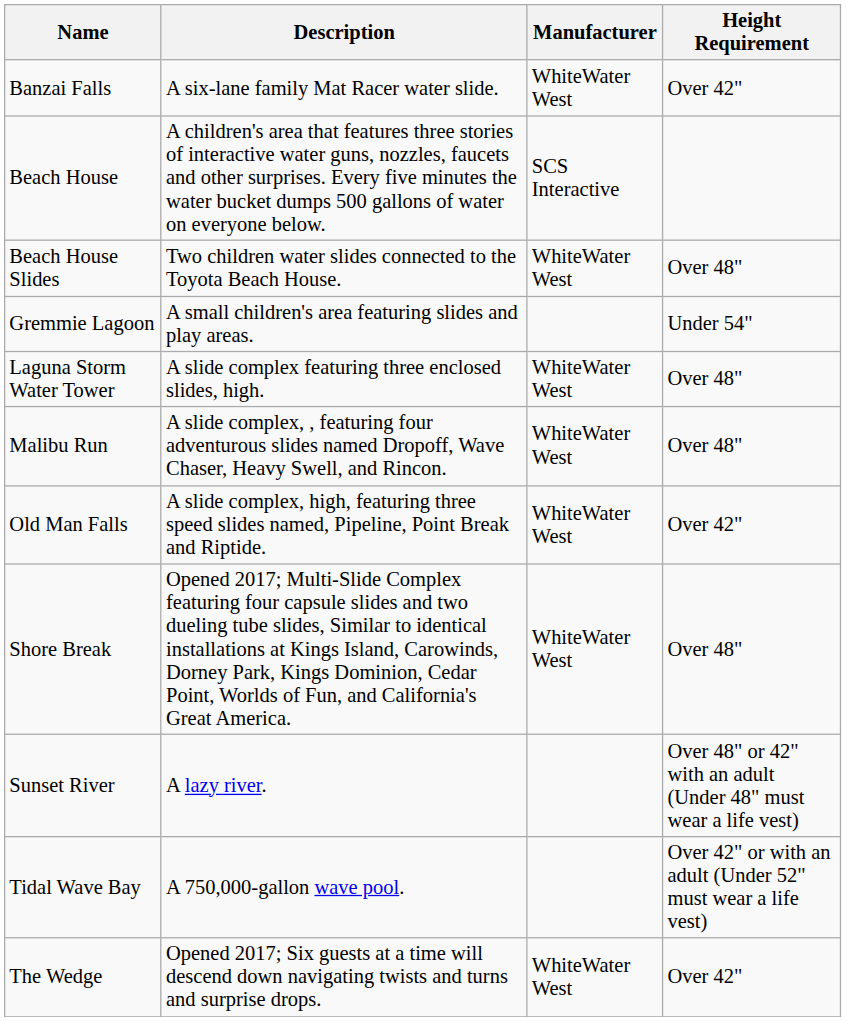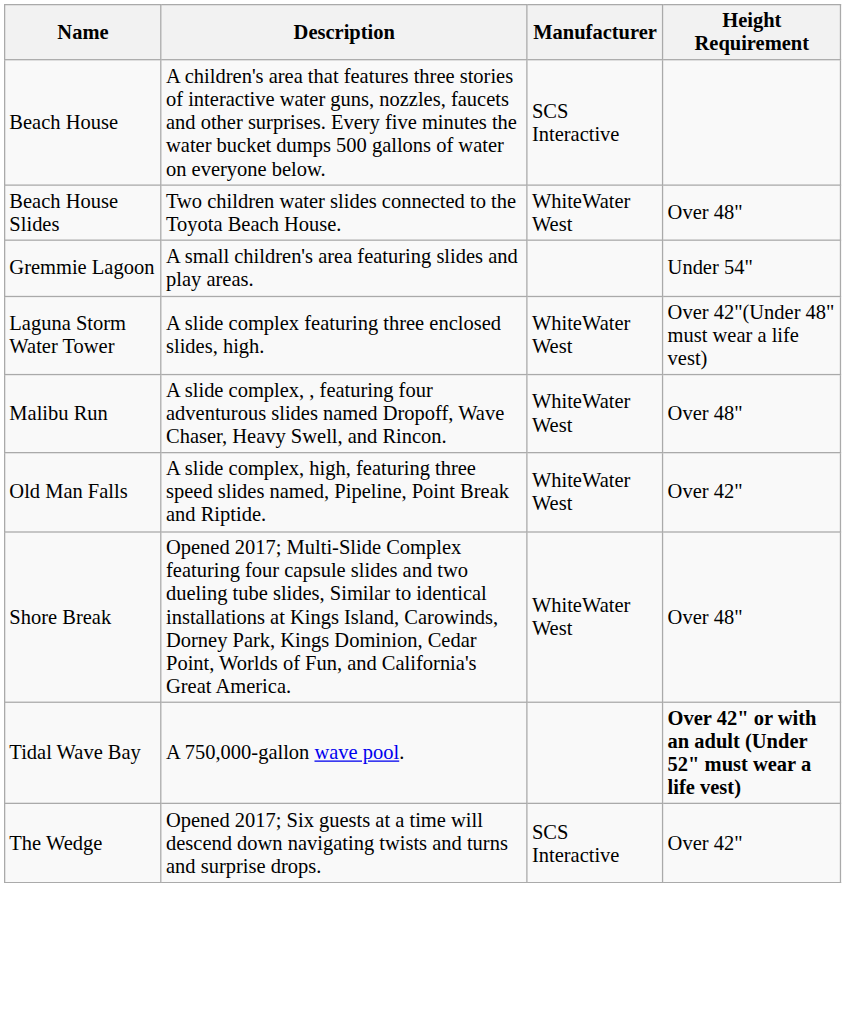 <table class="wikitable sortable" style="width: 74%">
 <tr>
 <th scope="col" width="115">Name</th>
 <th>Description</th>
 <th>Manufacturer</th>
 <th>Height Requirement</th>
-</tr>
-<tr>
-<td>Banzai Falls</td>
-<td>A six-lane family Mat Racer water slide.</td>
-<td>WhiteWater West</td>
-<td>Over 42"</td>
 </tr>
 <tr>
 <td>Beach House</td>
 <td>A children's area that features three stories of interactive water guns, nozzles, faucets and other surprises. Every five minutes the water bucket dumps 500 gallons of water on everyone below.</td>
 <td>SCS Interactive</td>
 <td></td>
 </tr>
 <tr>
 <td>Beach House Slides</td>
 <td>Two children water slides connected to the Toyota Beach House.</td>
 <td>WhiteWater West</td>
 <td>Over 48"</td>
 </tr>
 <tr>
 <td>Gremmie Lagoon</td>
 <td>A small children's area featuring slides and play areas.</td>
 <td></td>
 <td>Under 54"</td>
 </tr>
 <tr>
 <td>Laguna Storm Water Tower</td>
 <td>A slide complex featuring three enclosed slides,  high.</td>
 <td>WhiteWater West</td>
-<td>Over 48"</td>
+<td>Over 42"(Under 48" must wear a life vest)</td>
 </tr>
 <tr>
 <td>Malibu Run</td>
 <td>A slide complex, , featuring four adventurous slides named Dropoff, Wave Chaser, Heavy Swell, and Rincon.</td>
 <td>WhiteWater West</td>
 <td>Over 48"</td>
 </tr>
 <tr>
 <td>Old Man Falls</td>
 <td>A slide complex,  high, featuring three speed slides named, Pipeline, Point Break and Riptide.</td>
 <td>WhiteWater West</td>
 <td>Over 42"</td>
 </tr>
 <tr>
 <td>Shore Break</td>
 <td>Opened 2017; Multi-Slide Complex featuring four capsule slides and two dueling tube slides, Similar to identical installations at Kings Island, Carowinds, Dorney Park, Kings Dominion, Cedar Point, Worlds of Fun, and California's Great America.</td>
 <td>WhiteWater West</td>
 <td>Over 48"</td>
 </tr>
 <tr>
-<td>Sunset River</td>
-<td>A  <a href='#'>lazy river</a>.</td>
-<td></td>
-<td>Over 48" or 42" with an adult (Under 48" must wear a life vest)</td>
-</tr>
-<tr>
 <td>Tidal Wave Bay</td>
 <td>A 750,000-gallon <a href='#'>wave pool</a>.</td>
 <td></td>
-<td>Over 42" or with an adult (Under 52" must wear a life vest)</td>
+<td><strong>Over 42" or with an adult (Under 52" must wear a life vest)</strong></td>
 </tr>
 <tr>
 <td>The Wedge</td>
 <td>Opened 2017; Six guests at a time will descend down navigating twists and turns and surprise drops.</td>
-<td>WhiteWater West</td>
+<td>SCS Interactive</td>
 <td>Over 42"</td>
 </tr>
 <tr>
 </tr>
 </table>
